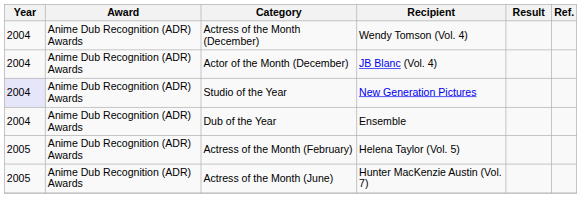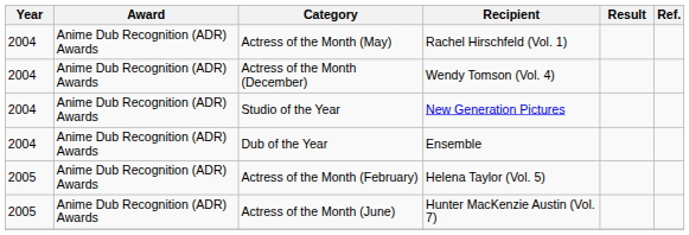 <table class=wikitable>
 <tr>
 <th scope="col" style="width:5em;">Year</th>
 <th scope="col" style="width:26em;">Award</th>
 <th scope="col" style="width:26em;">Category</th>
 <th scope="col" style="width:25em;">Recipient</th>
 <th scope="col" style="width:5em;">Result</th>
 <th>Ref.</th>
 </tr>
 <tr>
 <td>2004</td>
 <td>Anime Dub Recognition (ADR) Awards</td>
+<td>Actress of the Month (May)</td>
+<td>Rachel Hirschfeld (Vol. 1)</td>
+<td></td>
+<td></td>
+</tr>
+<tr>
+<td>2004</td>
+<td>Anime Dub Recognition (ADR) Awards</td>
 <td>Actress of the Month (December)</td>
 <td>Wendy Tomson (Vol. 4)</td>
 <td></td>
 <td></td>
 </tr>
 <tr>
 <td>2004</td>
-<td>Anime Dub Recognition (ADR) Awards</td>
-<td>Actor of the Month (December)</td>
-<td><a href='#'>JB Blanc</a> (Vol. 4)</td>
-<td></td>
-<td></td>
-</tr>
-<tr>
-<td style="background: lavender;">2004</td>
 <td>Anime Dub Recognition (ADR) Awards</td>
 <td>Studio of the Year</td>
 <td><a href='#'>New Generation Pictures</a></td>
 <td></td>
 <td></td>
 </tr>
 <tr>
 <td>2004</td>
 <td>Anime Dub Recognition (ADR) Awards</td>
 <td>Dub of the Year</td>
 <td>Ensemble</td>
 <td></td>
 <td></td>
 </tr>
 <tr>
 <td>2005</td>
 <td>Anime Dub Recognition (ADR) Awards</td>
 <td>Actress of the Month (February)</td>
 <td>Helena Taylor (Vol. 5)</td>
 <td></td>
 <td></td>
 </tr>
 <tr>
 <td>2005</td>
 <td>Anime Dub Recognition (ADR) Awards</td>
 <td>Actress of the Month (June)</td>
 <td>Hunter MacKenzie Austin (Vol. 7)</td>
 <td></td>
 <td></td>
 </tr>
 <tr>
 </tr>
 </table>
